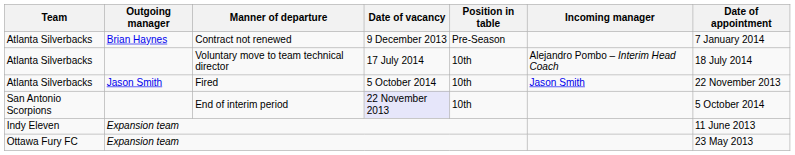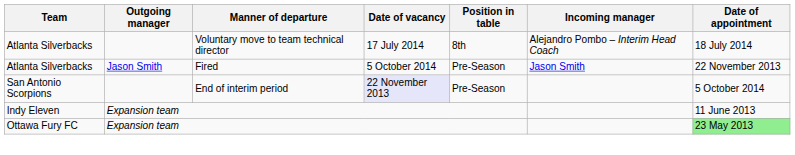 <table class="wikitable sortable">
 <tr>
 <th>Team</th>
 <th>Outgoing manager</th>
 <th>Manner of departure</th>
 <th>Date of vacancy</th>
 <th>Position in table</th>
 <th>Incoming manager</th>
 <th>Date of appointment</th>
 </tr>
 <tr>
 <td>Atlanta Silverbacks</td>
-<td> <a href='#'>Brian Haynes</a></td>
-<td>Contract not renewed</td>
-<td>9 December 2013</td>
-<td>Pre-Season</td>
-<td> </td>
-<td>7 January 2014</td>
-</tr>
-<tr>
-<td>Atlanta Silverbacks</td>
 <td> </td>
 <td>Voluntary move to team technical director</td>
 <td>17 July 2014</td>
-<td>10th</td>
+<td>8th</td>
 <td> Alejandro Pombo – <em>Interim Head Coach</em></td>
 <td>18 July 2014</td>
 </tr>
 <tr>
 <td>Atlanta Silverbacks</td>
 <td> <a href='#'>Jason Smith</a></td>
 <td>Fired</td>
 <td>5 October 2014</td>
-<td>10th</td>
+<td>Pre-Season</td>
 <td> <a href='#'>Jason Smith</a></td>
 <td>22 November 2013</td>
 </tr>
 <tr>
 <td>San Antonio Scorpions</td>
 <td> </td>
 <td>End of interim period</td>
 <td style="background: lavender;">22 November 2013</td>
-<td>10th</td>
+<td>Pre-Season</td>
 <td> </td>
 <td>5 October 2014</td>
 </tr>
 <tr>
 <td>Indy Eleven</td>
 <td colspan="4"><em>Expansion team</em></td>
 <td> </td>
 <td>11 June 2013</td>
 </tr>
 <tr>
 <td>Ottawa Fury FC</td>
 <td colspan="4"><em>Expansion team</em></td>
 <td> </td>
-<td>23 May 2013</td>
+<td style="background: lightgreen;">23 May 2013</td>
 </tr>
 </table>
